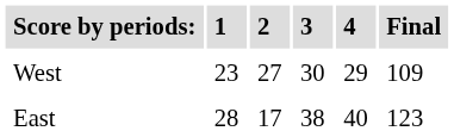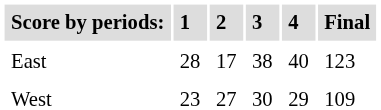 <table cellpadding=5>
 <tr bgcolor="#dddddd">
 <td><strong>Score by periods:</strong></td>
 <td><strong>1</strong></td>
 <td><strong>2</strong></td>
 <td><strong>3</strong></td>
 <td><strong>4</strong></td>
 <td><strong>Final</strong></td>
 </tr>
 <tr>
+<td>East</td>
+<td>28</td>
+<td>17</td>
+<td>38</td>
+<td>40</td>
+<td>123</td>
+</tr>
+<tr>
 <td>West</td>
 <td>23</td>
 <td>27</td>
 <td>30</td>
 <td>29</td>
 <td>109</td>
 </tr>
 <tr>
-<td>East</td>
-<td>28</td>
-<td>17</td>
-<td>38</td>
-<td>40</td>
-<td>123</td>
-</tr>
-<tr>
 </tr>
 </table>
